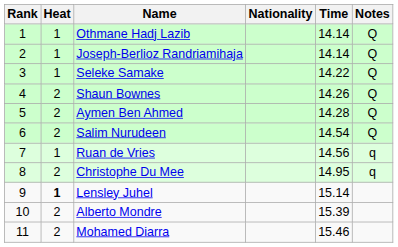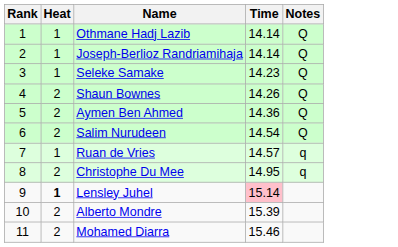 <table class="wikitable sortable" style="text-align:center">
 <tr>
 <th>Rank</th>
 <th>Heat</th>
 <th>Name</th>
-<th>Nationality</th>
 <th>Time</th>
 <th>Notes</th>
 </tr>
 <tr bgcolor=ccffcc>
 <td>1</td>
 <td>1</td>
 <td align=left><a href='#'>Othmane Hadj Lazib</a></td>
-<td align=left></td>
 <td>14.14</td>
 <td>Q</td>
 </tr>
 <tr bgcolor=ccffcc>
 <td>2</td>
 <td>1</td>
 <td align=left><a href='#'>Joseph-Berlioz Randriamihaja</a></td>
-<td align=left></td>
 <td>14.14</td>
 <td>Q</td>
 </tr>
 <tr bgcolor=ccffcc>
 <td>3</td>
 <td>1</td>
 <td align=left><a href='#'>Seleke Samake</a></td>
-<td align=left></td>
-<td>14.22</td>
+<td>14.23</td>
 <td>Q</td>
 </tr>
 <tr bgcolor=ccffcc>
 <td>4</td>
 <td>2</td>
 <td align=left><a href='#'>Shaun Bownes</a></td>
-<td align=left></td>
 <td>14.26</td>
 <td>Q</td>
 </tr>
 <tr bgcolor=ccffcc>
 <td>5</td>
 <td>2</td>
 <td align=left><a href='#'>Aymen Ben Ahmed</a></td>
-<td align=left></td>
-<td>14.28</td>
+<td>14.36</td>
 <td>Q</td>
 </tr>
 <tr bgcolor=ccffcc>
 <td>6</td>
 <td>2</td>
 <td align=left><a href='#'>Salim Nurudeen</a></td>
-<td align=left></td>
 <td>14.54</td>
 <td>Q</td>
 </tr>
 <tr bgcolor=ddffdd>
 <td>7</td>
 <td>1</td>
 <td align=left><a href='#'>Ruan de Vries</a></td>
-<td align=left></td>
-<td>14.56</td>
+<td>14.57</td>
 <td>q</td>
 </tr>
 <tr bgcolor=ddffdd>
 <td>8</td>
 <td>2</td>
 <td align=left><a href='#'>Christophe Du Mee</a></td>
-<td align=left></td>
 <td>14.95</td>
 <td>q</td>
 </tr>
 <tr>
 <td>9</td>
 <td><strong>1</strong></td>
 <td align=left><a href='#'>Lensley Juhel</a></td>
-<td align=left></td>
-<td>15.14</td>
+<td style="background: pink;">15.14</td>
 <td></td>
 </tr>
 <tr>
 <td>10</td>
 <td>2</td>
 <td align=left><a href='#'>Alberto Mondre</a></td>
-<td align=left></td>
 <td>15.39</td>
 <td></td>
 </tr>
 <tr>
 <td>11</td>
 <td>2</td>
 <td align=left><a href='#'>Mohamed Diarra</a></td>
-<td align=left></td>
 <td>15.46</td>
 <td></td>
 </tr>
 </table>
